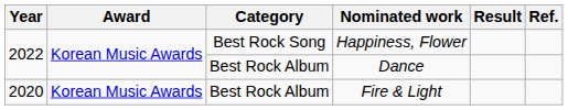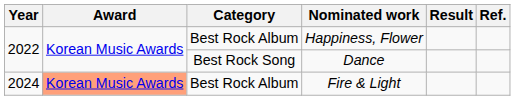 <table class="wikitable" style="text-align:center;">
 <tr>
 <th>Year</th>
 <th>Award</th>
 <th>Category</th>
 <th>Nominated work</th>
 <th>Result</th>
 <th>Ref.</th>
 </tr>
 <tr>
 <td rowspan="2">2022</td>
 <td rowspan="2"><a href='#'>Korean Music Awards</a></td>
-<td>Best Rock Song</td>
+<td>Best Rock Album</td>
 <td><em>Happiness, Flower</em></td>
 <td></td>
 <td></td>
 </tr>
 <tr>
-<td>Best Rock Album</td>
+<td>Best Rock Song</td>
 <td><em>Dance</em></td>
 <td></td>
 <td></td>
 </tr>
 <tr>
-<td>2020</td>
-<td><a href='#'>Korean Music Awards</a></td>
+<td>2024</td>
+<td style="background: lightsalmon;"><a href='#'>Korean Music Awards</a></td>
 <td>Best Rock Album</td>
 <td><em>Fire & Light</em></td>
 <td></td>
 <td></td>
 </tr>
 </table>
